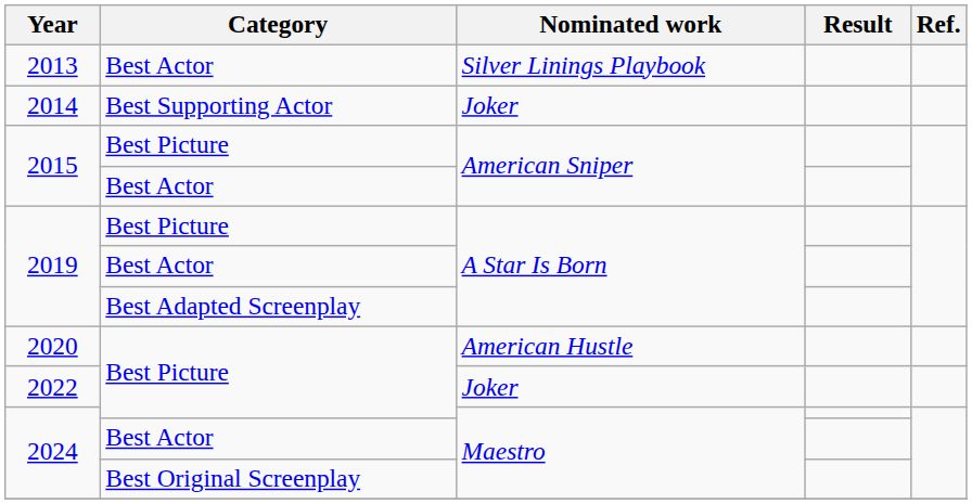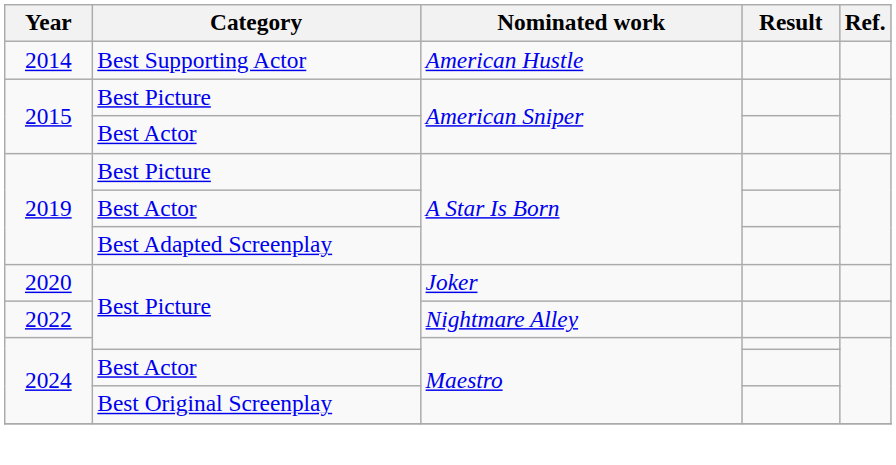 <table class=wikitable>
 <tr>
 <th scope="col" style="width:5em;">Year</th>
 <th scope="col" style="width:26em;">Category</th>
 <th scope="col" style="width:25em;">Nominated work</th>
 <th scope="col" style="width:5em;">Result</th>
 <th>Ref.</th>
 </tr>
 <tr>
-<td style="text-align:center;"><a href='#'>2013</a></td>
-<td><a href='#'>Best Actor</a></td>
-<td><em><a href='#'>Silver Linings Playbook</a></em></td>
-<td></td>
-<td style="text-align:center;"></td>
-</tr>
-<tr>
 <td style="text-align:center;"><a href='#'>2014</a></td>
 <td><a href='#'>Best Supporting Actor</a></td>
-<td><em><a href='#'>Joker</a></em></td>
+<td><em><a href='#'>American Hustle</a></em></td>
 <td></td>
 <td style="text-align:center;"></td>
 </tr>
 <tr>
 <td style="text-align:center;", rowspan="2"><a href='#'>2015</a></td>
 <td><a href='#'>Best Picture</a></td>
 <td rowspan="2"><em><a href='#'>American Sniper</a></em></td>
 <td></td>
 <td rowspan="2" style="text-align:center;"></td>
 </tr>
 <tr>
 <td><a href='#'>Best Actor</a></td>
 <td></td>
 </tr>
 <tr>
 <td style="text-align:center;", rowspan="3"><a href='#'>2019</a></td>
 <td><a href='#'>Best Picture</a></td>
 <td rowspan="3"><em><a href='#'>A Star Is Born</a></em></td>
 <td></td>
 <td style="text-align:center;" rowspan="3"></td>
 </tr>
 <tr>
 <td><a href='#'>Best Actor</a></td>
 <td></td>
 </tr>
 <tr>
 <td><a href='#'>Best Adapted Screenplay</a></td>
 <td></td>
 </tr>
 <tr>
 <td style="text-align:center;"><a href='#'>2020</a></td>
 <td rowspan="3"><a href='#'>Best Picture</a></td>
-<td><em><a href='#'>American Hustle</a></em></td>
+<td><em><a href='#'>Joker</a></em></td>
 <td></td>
 <td style="text-align:center;"></td>
 </tr>
 <tr>
 <td style="text-align:center;"><a href='#'>2022</a></td>
-<td><em><a href='#'>Joker</a></em></td>
+<td><em><a href='#'>Nightmare Alley</a></em></td>
 <td></td>
 <td style="text-align:center;"></td>
 </tr>
 <tr>
 <td style="text-align:center;", rowspan=3><a href='#'>2024</a></td>
 <td rowspan=3><em><a href='#'>Maestro</a></em></td>
 <td></td>
 <td style="text-align:center;", rowspan=3></td>
 </tr>
 <tr>
 <td><a href='#'>Best Actor</a></td>
 <td></td>
 </tr>
 <tr>
 <td><a href='#'>Best Original Screenplay</a></td>
 <td></td>
 </tr>
 <tr>
 </tr>
 </table>
